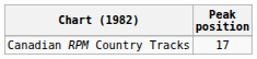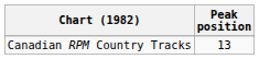 <table class="wikitable sortable">
 <tr>
 <th align="left">Chart (1982)</th>
 <th align="center">Peak<br>position</th>
 </tr>
 <tr>
 </tr>
 <tr>
 <td align="left">Canadian <em>RPM</em> Country Tracks</td>
-<td align="center">17</td>
+<td align="center">13</td>
 </tr>
 </table>
